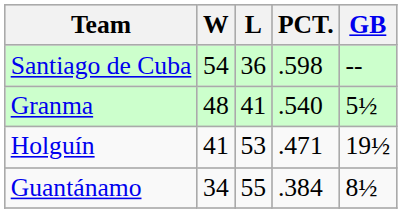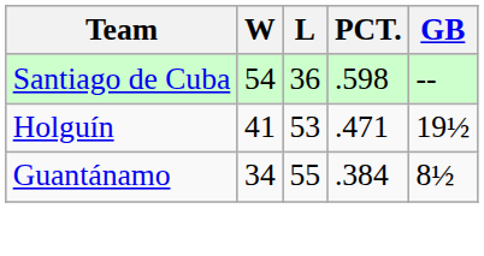 <table class="wikitable">
 <tr>
 <th>Team</th>
 <th>W</th>
 <th>L</th>
 <th>PCT.</th>
 <th><a href='#'>GB</a></th>
 </tr>
 <tr style="background-color:#ccffcc;">
 <td><a href='#'>Santiago de Cuba</a></td>
 <td>54</td>
 <td>36</td>
 <td>.598</td>
 <td>--</td>
-</tr>
-<tr style="background-color:#ccffcc;">
-<td><a href='#'>Granma</a></td>
-<td>48</td>
-<td>41</td>
-<td>.540</td>
-<td>5½</td>
 </tr>
 <tr>
 <td><a href='#'>Holguín</a></td>
 <td>41</td>
 <td>53</td>
 <td>.471</td>
 <td>19½</td>
 </tr>
 <tr>
 <td><a href='#'>Guantánamo</a></td>
 <td>34</td>
 <td>55</td>
 <td>.384</td>
 <td>8½</td>
 </tr>
 </table>
